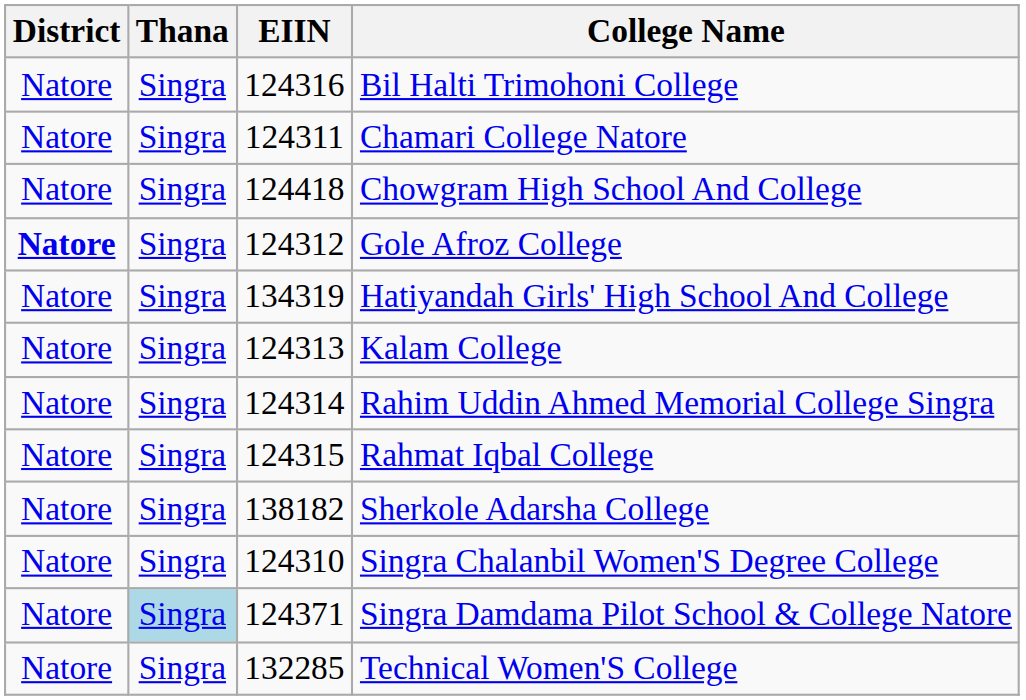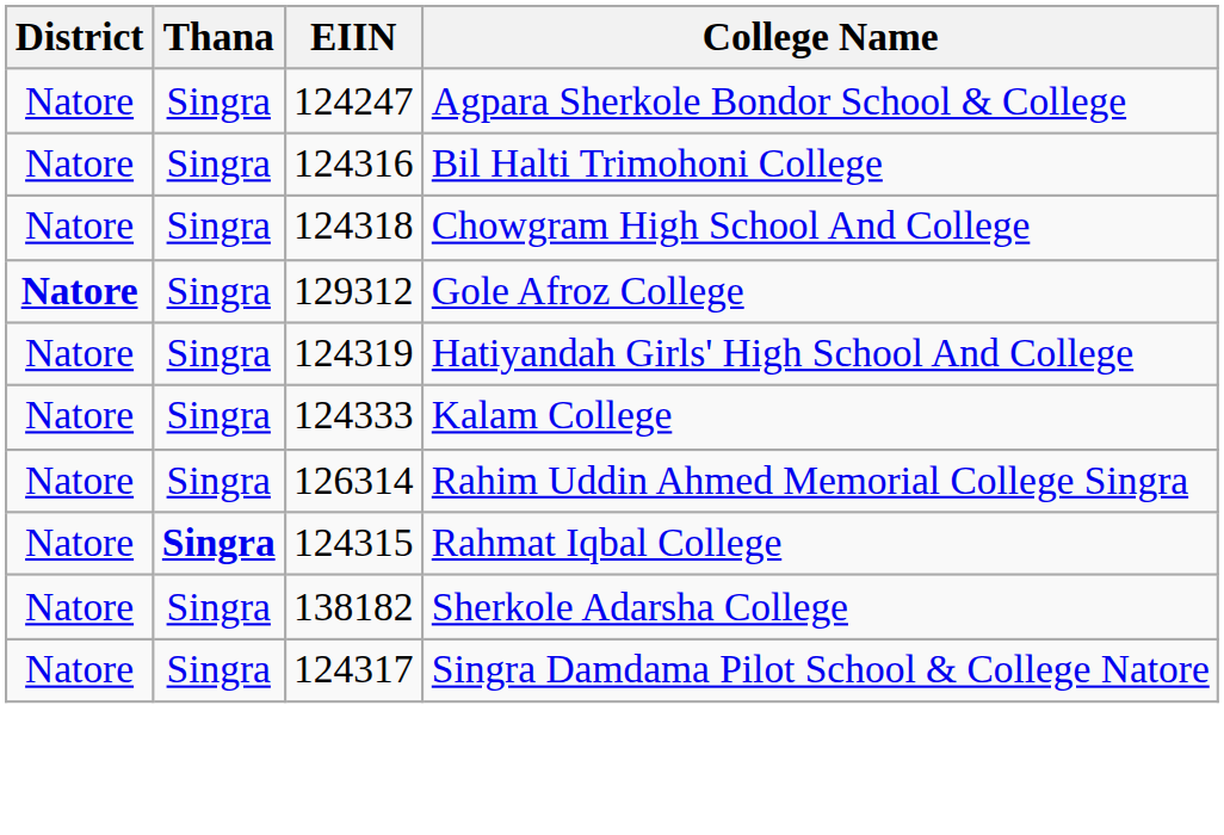 <table class="wikitable">
 <tr>
 <th style="text-align: center;">District</th>
 <th style="text-align: center;">Thana</th>
 <th style="text-align: center;">EIIN</th>
 <th style="text-align: center;">College Name</th>
 </tr>
 <tr>
 <td style="text-align: center;"><a href='#'>Natore</a></td>
 <td style="text-align: center;"><a href='#'>Singra</a></td>
+<td style="text-align: center;">124247</td>
+<td><a href='#'>Agpara Sherkole Bondor School & College</a></td>
+</tr>
+<tr>
+<td style="text-align: center;"><a href='#'>Natore</a></td>
+<td style="text-align: center;"><a href='#'>Singra</a></td>
 <td style="text-align: center;">124316</td>
 <td><a href='#'>Bil Halti Trimohoni College</a></td>
 </tr>
 <tr>
 <td style="text-align: center;"><a href='#'>Natore</a></td>
 <td style="text-align: center;"><a href='#'>Singra</a></td>
-<td style="text-align: center;">124311</td>
-<td><a href='#'>Chamari College Natore</a></td>
-</tr>
-<tr>
-<td style="text-align: center;"><a href='#'>Natore</a></td>
-<td style="text-align: center;"><a href='#'>Singra</a></td>
-<td style="text-align: center;">124418</td>
+<td style="text-align: center;">124318</td>
 <td><a href='#'>Chowgram High School And College</a></td>
 </tr>
 <tr>
 <td style="text-align: center;"><strong><a href='#'>Natore</a></strong></td>
 <td style="text-align: center;"><a href='#'>Singra</a></td>
-<td style="text-align: center;">124312</td>
+<td style="text-align: center;">129312</td>
 <td><a href='#'>Gole Afroz College</a></td>
 </tr>
 <tr>
 <td style="text-align: center;"><a href='#'>Natore</a></td>
 <td style="text-align: center;"><a href='#'>Singra</a></td>
-<td style="text-align: center;">134319</td>
+<td style="text-align: center;">124319</td>
 <td><a href='#'>Hatiyandah Girls' High School And College</a></td>
 </tr>
 <tr>
 <td style="text-align: center;"><a href='#'>Natore</a></td>
 <td style="text-align: center;"><a href='#'>Singra</a></td>
-<td style="text-align: center;">124313</td>
+<td style="text-align: center;">124333</td>
 <td><a href='#'>Kalam College</a></td>
 </tr>
 <tr>
 <td style="text-align: center;"><a href='#'>Natore</a></td>
 <td style="text-align: center;"><a href='#'>Singra</a></td>
-<td style="text-align: center;">124314</td>
+<td style="text-align: center;">126314</td>
 <td><a href='#'>Rahim Uddin Ahmed Memorial College Singra</a></td>
 </tr>
 <tr>
 <td style="text-align: center;"><a href='#'>Natore</a></td>
-<td style="text-align: center;"><a href='#'>Singra</a></td>
+<td style="text-align: center;"><strong><a href='#'>Singra</a></strong></td>
 <td style="text-align: center;">124315</td>
 <td><a href='#'>Rahmat Iqbal College</a></td>
 </tr>
 <tr>
 <td style="text-align: center;"><a href='#'>Natore</a></td>
 <td style="text-align: center;"><a href='#'>Singra</a></td>
 <td style="text-align: center;">138182</td>
 <td><a href='#'>Sherkole Adarsha College</a></td>
 </tr>
 <tr>
 <td style="text-align: center;"><a href='#'>Natore</a></td>
 <td style="text-align: center;"><a href='#'>Singra</a></td>
-<td style="text-align: center;">124310</td>
-<td><a href='#'>Singra Chalanbil Women'S Degree College</a></td>
-</tr>
-<tr>
-<td style="text-align: center;"><a href='#'>Natore</a></td>
-<td style="background: lightblue; text-align: center;"><a href='#'>Singra</a></td>
-<td style="text-align: center;">124371</td>
+<td style="text-align: center;">124317</td>
 <td><a href='#'>Singra Damdama Pilot School & College Natore</a></td>
 </tr>
-<tr>
-<td style="text-align: center;"><a href='#'>Natore</a></td>
-<td style="text-align: center;"><a href='#'>Singra</a></td>
-<td style="text-align: center;">132285</td>
-<td><a href='#'>Technical Women'S College</a></td>
-</tr>
 </table>
